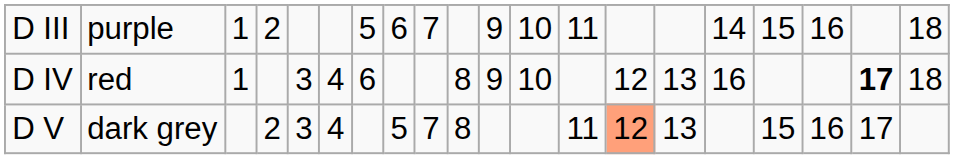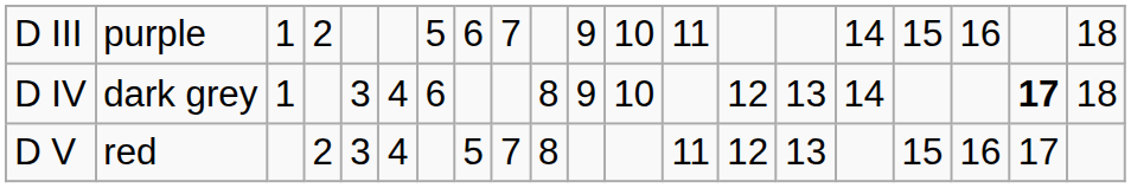 <table border="1" class="wikitable">
 <tr>
 <td>D III</td>
 <td>purple</td>
 <td>1</td>
 <td>2</td>
 <td></td>
 <td></td>
 <td>5</td>
 <td>6</td>
 <td>7</td>
 <td></td>
 <td>9</td>
 <td>10</td>
 <td>11</td>
 <td></td>
 <td></td>
 <td>14</td>
 <td>15</td>
 <td>16</td>
 <td></td>
 <td>18</td>
 </tr>
 <tr>
 <td>D IV</td>
-<td>red</td>
+<td>dark grey</td>
 <td>1</td>
 <td></td>
 <td>3</td>
 <td>4</td>
 <td>6</td>
 <td></td>
 <td></td>
 <td>8</td>
 <td>9</td>
 <td>10</td>
 <td></td>
 <td>12</td>
 <td>13</td>
-<td>16</td>
+<td>14</td>
 <td></td>
 <td></td>
 <td><strong>17</strong></td>
 <td>18</td>
 </tr>
 <tr>
 <td>D V</td>
-<td>dark grey</td>
+<td>red</td>
 <td></td>
 <td>2</td>
 <td>3</td>
 <td>4</td>
 <td></td>
 <td>5</td>
 <td>7</td>
 <td>8</td>
 <td></td>
 <td></td>
 <td>11</td>
-<td style="background: lightsalmon;">12</td>
+<td>12</td>
 <td>13</td>
 <td></td>
 <td>15</td>
 <td>16</td>
 <td>17</td>
 <td></td>
 </tr>
 </table>
